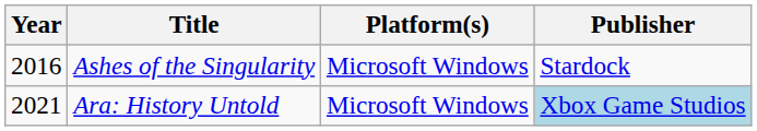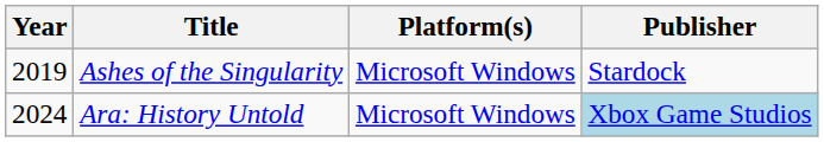 <table class="wikitable sortable">
 <tr>
 <th>Year</th>
 <th>Title</th>
 <th>Platform(s)</th>
 <th>Publisher</th>
 </tr>
 <tr>
-<td>2016</td>
+<td>2019</td>
 <td><em><a href='#'>Ashes of the Singularity</a></em></td>
 <td><a href='#'>Microsoft Windows</a></td>
 <td><a href='#'>Stardock</a></td>
 </tr>
 <tr>
-<td>2021</td>
+<td>2024</td>
 <td><em><a href='#'>Ara: History Untold</a></em></td>
 <td><a href='#'>Microsoft Windows</a></td>
 <td style="background: lightblue;"><a href='#'>Xbox Game Studios</a></td>
 </tr>
 </table>
